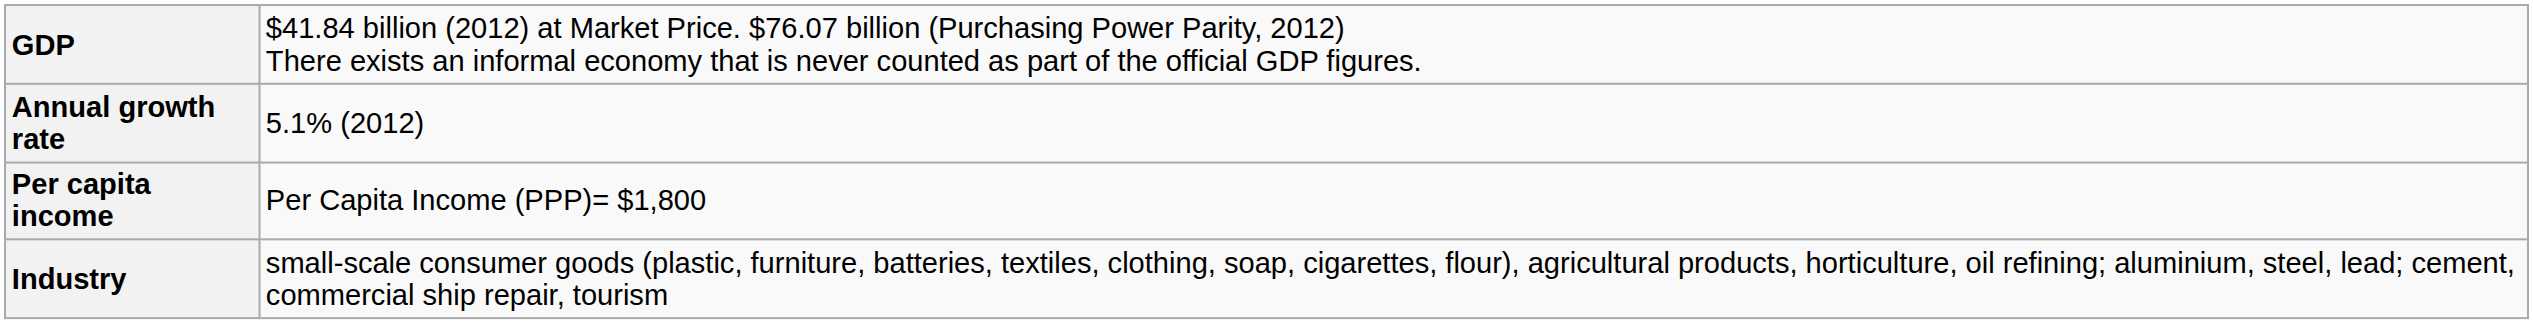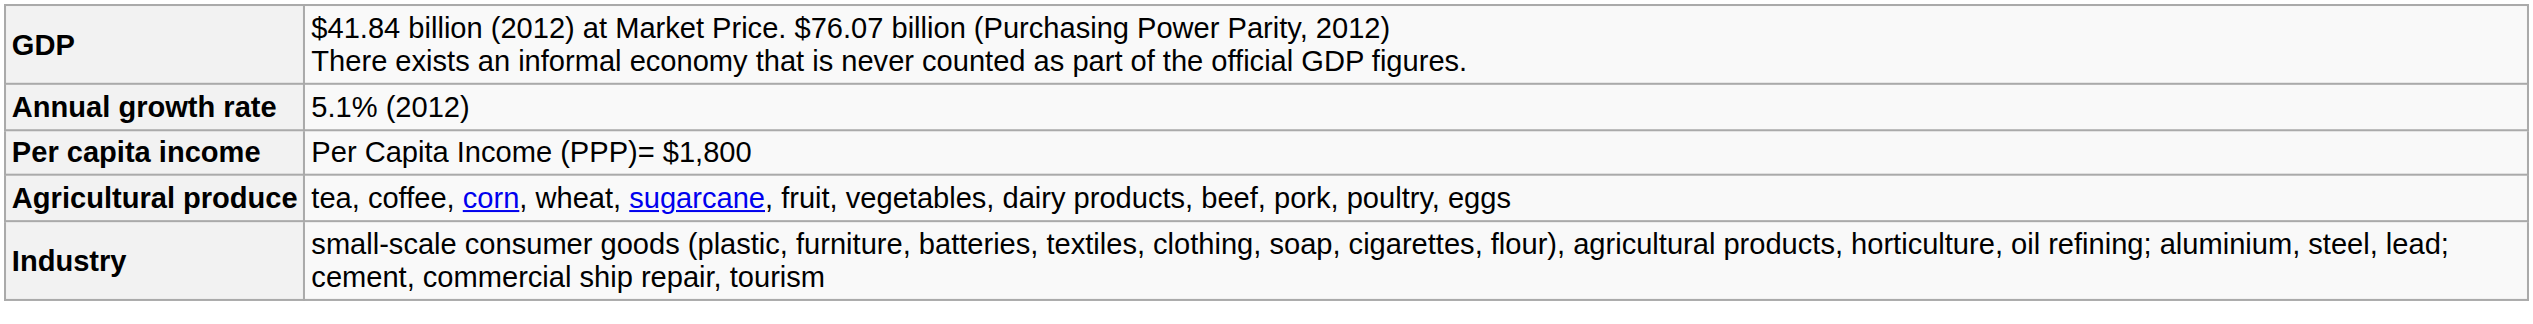 <table class="wikitable" style="font-size:90%;">
 <tr>
 <th style="text-align:left;">GDP</th>
 <td>$41.84 billion (2012) at Market Price. $76.07 billion (Purchasing Power Parity, 2012)<br>There exists an informal economy that is never counted as part of the official GDP figures.</td>
 </tr>
 <tr>
 <th style="text-align:left;">Annual growth rate</th>
 <td>5.1% (2012)</td>
 </tr>
 <tr>
 <th style="text-align:left;">Per capita income</th>
 <td>Per Capita Income (PPP)= $1,800</td>
 </tr>
 <tr>
+<th style="text-align:left;">Agricultural produce</th>
+<td>tea, coffee, <a href='#'>corn</a>, wheat, <a href='#'>sugarcane</a>, fruit, vegetables, dairy products, beef, pork, poultry, eggs</td>
+</tr>
+<tr>
 <th style="text-align:left;">Industry</th>
 <td>small-scale consumer goods (plastic, furniture, batteries, textiles, clothing, soap, cigarettes, flour), agricultural products, horticulture, oil refining; aluminium, steel, lead; cement, commercial ship repair, tourism</td>
 </tr>
 </table>
